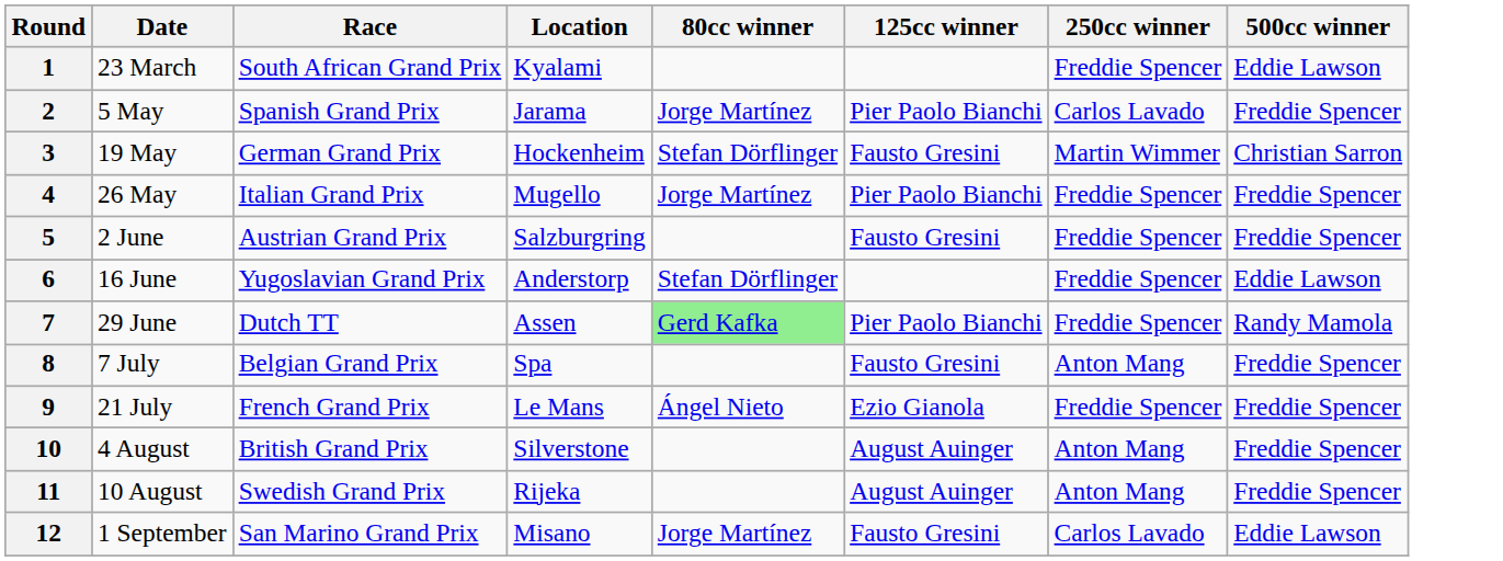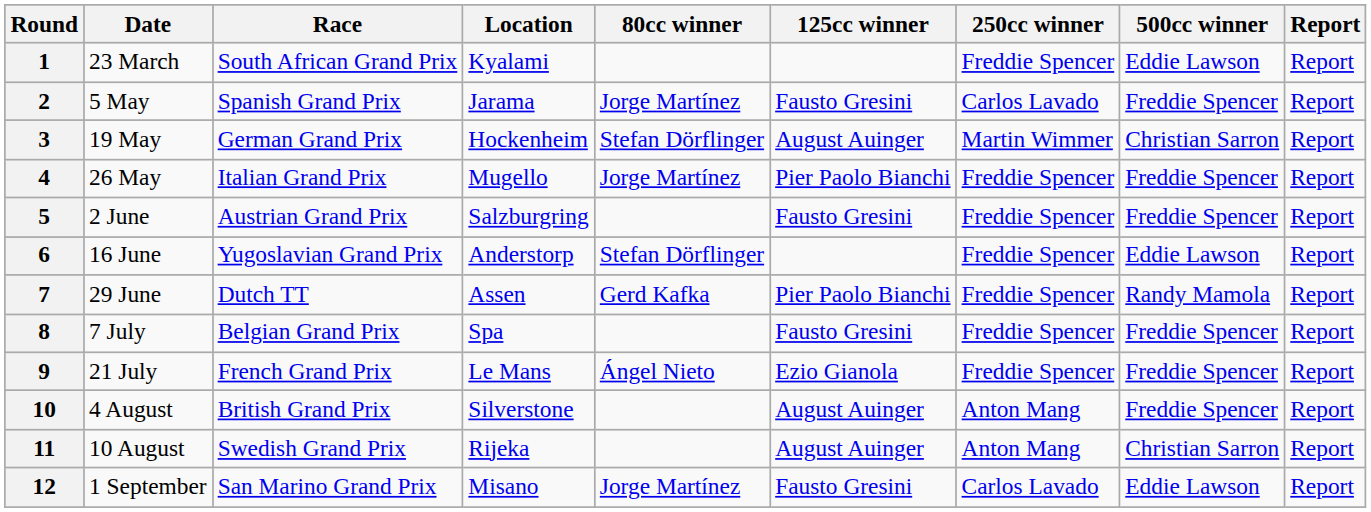 <table class="wikitable" style="font-size: 85%;">
 <tr>
 <th>Round</th>
 <th>Date</th>
 <th>Race</th>
 <th>Location</th>
 <th>80cc winner</th>
 <th>125cc winner</th>
 <th>250cc winner</th>
 <th>500cc winner</th>
+<th>Report</th>
 </tr>
 <tr>
 <th>1</th>
 <td>23 March</td>
 <td> <a href='#'>South African Grand Prix</a></td>
 <td><a href='#'>Kyalami</a></td>
 <td></td>
 <td></td>
 <td> <a href='#'>Freddie Spencer</a></td>
 <td> <a href='#'>Eddie Lawson</a></td>
+<td><a href='#'>Report</a></td>
 </tr>
 <tr>
 <th>2</th>
 <td>5 May</td>
 <td> <a href='#'>Spanish Grand Prix</a></td>
 <td><a href='#'>Jarama</a></td>
 <td> <a href='#'>Jorge Martínez</a></td>
-<td> <a href='#'>Pier Paolo Bianchi</a></td>
+<td> <a href='#'>Fausto Gresini</a></td>
 <td> <a href='#'>Carlos Lavado</a></td>
 <td> <a href='#'>Freddie Spencer</a></td>
+<td><a href='#'>Report</a></td>
 </tr>
 <tr>
 <th>3</th>
 <td>19 May</td>
 <td> <a href='#'>German Grand Prix</a></td>
 <td><a href='#'>Hockenheim</a></td>
 <td> <a href='#'>Stefan Dörflinger</a></td>
-<td> <a href='#'>Fausto Gresini</a></td>
+<td> <a href='#'>August Auinger</a></td>
 <td> <a href='#'>Martin Wimmer</a></td>
 <td> <a href='#'>Christian Sarron</a></td>
+<td><a href='#'>Report</a></td>
 </tr>
 <tr>
 <th>4</th>
 <td>26 May</td>
 <td> <a href='#'>Italian Grand Prix</a></td>
 <td><a href='#'>Mugello</a></td>
 <td> <a href='#'>Jorge Martínez</a></td>
 <td> <a href='#'>Pier Paolo Bianchi</a></td>
 <td> <a href='#'>Freddie Spencer</a></td>
 <td> <a href='#'>Freddie Spencer</a></td>
+<td><a href='#'>Report</a></td>
 </tr>
 <tr>
 <th>5</th>
 <td>2 June</td>
 <td> <a href='#'>Austrian Grand Prix</a></td>
 <td><a href='#'>Salzburgring</a></td>
 <td></td>
 <td> <a href='#'>Fausto Gresini</a></td>
 <td> <a href='#'>Freddie Spencer</a></td>
 <td> <a href='#'>Freddie Spencer</a></td>
+<td><a href='#'>Report</a></td>
 </tr>
 <tr>
 <th>6</th>
 <td>16 June</td>
 <td> <a href='#'>Yugoslavian Grand Prix</a></td>
 <td><a href='#'>Anderstorp</a></td>
 <td> <a href='#'>Stefan Dörflinger</a></td>
 <td></td>
 <td> <a href='#'>Freddie Spencer</a></td>
 <td> <a href='#'>Eddie Lawson</a></td>
+<td><a href='#'>Report</a></td>
 </tr>
 <tr>
 <th>7</th>
 <td>29 June</td>
 <td> <a href='#'>Dutch TT</a></td>
 <td><a href='#'>Assen</a></td>
-<td style="background: lightgreen;"> <a href='#'>Gerd Kafka</a></td>
+<td> <a href='#'>Gerd Kafka</a></td>
 <td> <a href='#'>Pier Paolo Bianchi</a></td>
 <td> <a href='#'>Freddie Spencer</a></td>
 <td> <a href='#'>Randy Mamola</a></td>
+<td><a href='#'>Report</a></td>
 </tr>
 <tr>
 <th>8</th>
 <td>7 July</td>
 <td>  <a href='#'>Belgian Grand Prix</a></td>
 <td><a href='#'>Spa</a></td>
 <td></td>
 <td> <a href='#'>Fausto Gresini</a></td>
-<td> <a href='#'>Anton Mang</a></td>
 <td> <a href='#'>Freddie Spencer</a></td>
+<td> <a href='#'>Freddie Spencer</a></td>
+<td><a href='#'>Report</a></td>
 </tr>
 <tr>
 <th>9</th>
 <td>21 July</td>
 <td> <a href='#'>French Grand Prix</a></td>
 <td><a href='#'>Le Mans</a></td>
 <td> <a href='#'>Ángel Nieto</a></td>
 <td> <a href='#'>Ezio Gianola</a></td>
 <td> <a href='#'>Freddie Spencer</a></td>
 <td> <a href='#'>Freddie Spencer</a></td>
+<td><a href='#'>Report</a></td>
 </tr>
 <tr>
 <th>10</th>
 <td>4 August</td>
 <td> <a href='#'>British Grand Prix</a></td>
 <td><a href='#'>Silverstone</a></td>
 <td></td>
 <td> <a href='#'>August Auinger</a></td>
 <td> <a href='#'>Anton Mang</a></td>
 <td> <a href='#'>Freddie Spencer</a></td>
+<td><a href='#'>Report</a></td>
 </tr>
 <tr>
 <th>11</th>
 <td>10 August</td>
 <td> <a href='#'>Swedish Grand Prix</a></td>
 <td><a href='#'>Rijeka</a></td>
 <td></td>
 <td> <a href='#'>August Auinger</a></td>
 <td> <a href='#'>Anton Mang</a></td>
-<td> <a href='#'>Freddie Spencer</a></td>
+<td> <a href='#'>Christian Sarron</a></td>
+<td><a href='#'>Report</a></td>
 </tr>
 <tr>
 <th>12</th>
 <td>1 September</td>
 <td> <a href='#'>San Marino Grand Prix</a></td>
 <td><a href='#'>Misano</a></td>
 <td> <a href='#'>Jorge Martínez</a></td>
 <td> <a href='#'>Fausto Gresini</a></td>
 <td> <a href='#'>Carlos Lavado</a></td>
 <td> <a href='#'>Eddie Lawson</a></td>
+<td><a href='#'>Report</a></td>
 </tr>
 </table>
